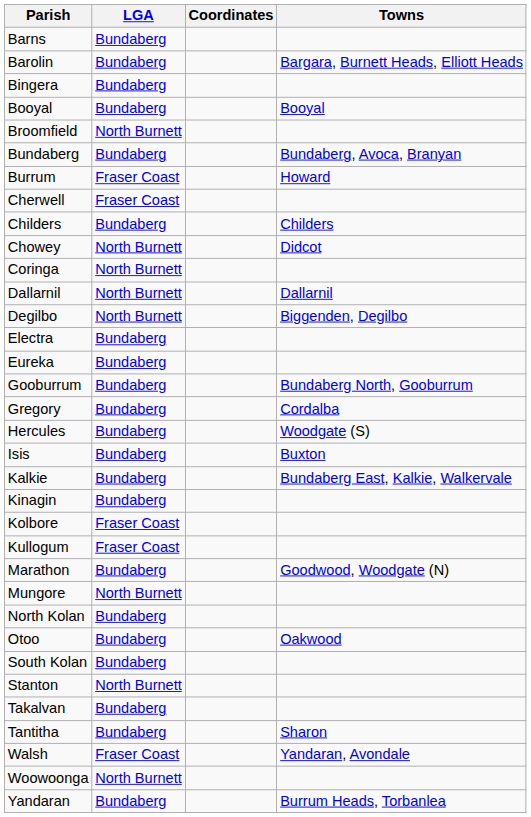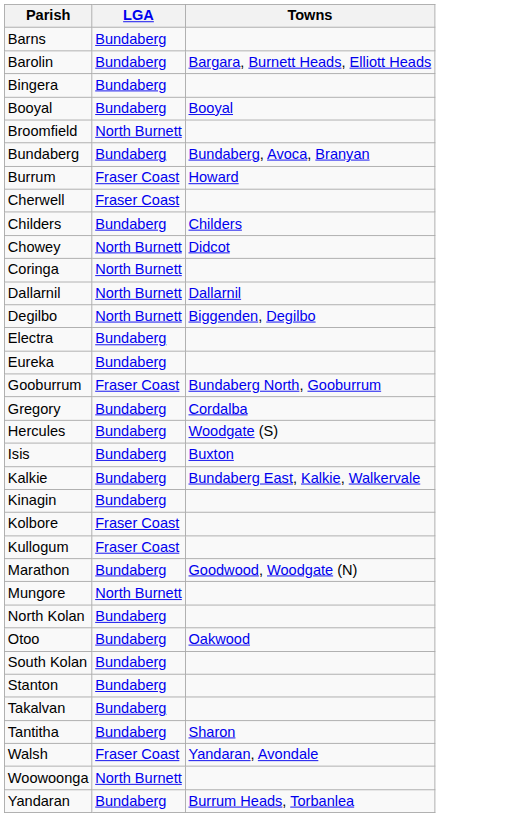 <table class="wikitable sortable">
 <tr>
 <th>Parish</th>
 <th><a href='#'>LGA</a></th>
-<th>Coordinates</th>
 <th>Towns</th>
 </tr>
 <tr>
 <td>Barns</td>
 <td><a href='#'>Bundaberg</a></td>
 <td></td>
-<td></td>
 </tr>
 <tr>
 <td>Barolin</td>
 <td><a href='#'>Bundaberg</a></td>
-<td></td>
 <td><a href='#'>Bargara</a>, <a href='#'>Burnett Heads</a>, <a href='#'>Elliott Heads</a></td>
 </tr>
 <tr>
 <td>Bingera</td>
 <td><a href='#'>Bundaberg</a></td>
 <td></td>
-<td></td>
 </tr>
 <tr>
 <td>Booyal</td>
 <td><a href='#'>Bundaberg</a></td>
-<td></td>
 <td><a href='#'>Booyal</a></td>
 </tr>
 <tr>
 <td>Broomfield</td>
 <td><a href='#'>North Burnett</a></td>
 <td></td>
-<td></td>
 </tr>
 <tr>
 <td>Bundaberg</td>
 <td><a href='#'>Bundaberg</a></td>
-<td></td>
 <td><a href='#'>Bundaberg</a>, <a href='#'>Avoca</a>, <a href='#'>Branyan</a></td>
 </tr>
 <tr>
 <td>Burrum</td>
 <td><a href='#'>Fraser Coast</a></td>
-<td></td>
 <td><a href='#'>Howard</a></td>
 </tr>
 <tr>
 <td>Cherwell</td>
 <td><a href='#'>Fraser Coast</a></td>
 <td></td>
-<td></td>
 </tr>
 <tr>
 <td>Childers</td>
 <td><a href='#'>Bundaberg</a></td>
-<td></td>
 <td><a href='#'>Childers</a></td>
 </tr>
 <tr>
 <td>Chowey</td>
 <td><a href='#'>North Burnett</a></td>
-<td></td>
 <td><a href='#'>Didcot</a></td>
 </tr>
 <tr>
 <td>Coringa</td>
 <td><a href='#'>North Burnett</a></td>
 <td></td>
-<td></td>
 </tr>
 <tr>
 <td>Dallarnil</td>
 <td><a href='#'>North Burnett</a></td>
-<td></td>
 <td><a href='#'>Dallarnil</a></td>
 </tr>
 <tr>
 <td>Degilbo</td>
 <td><a href='#'>North Burnett</a></td>
-<td></td>
 <td><a href='#'>Biggenden</a>, <a href='#'>Degilbo</a></td>
 </tr>
 <tr>
 <td>Electra</td>
 <td><a href='#'>Bundaberg</a></td>
 <td></td>
-<td></td>
 </tr>
 <tr>
 <td>Eureka</td>
 <td><a href='#'>Bundaberg</a></td>
 <td></td>
-<td></td>
 </tr>
 <tr>
 <td>Gooburrum</td>
-<td><a href='#'>Bundaberg</a></td>
-<td></td>
+<td><a href='#'>Fraser Coast</a></td>
 <td><a href='#'>Bundaberg North</a>, <a href='#'>Gooburrum</a></td>
 </tr>
 <tr>
 <td>Gregory</td>
 <td><a href='#'>Bundaberg</a></td>
-<td></td>
 <td><a href='#'>Cordalba</a></td>
 </tr>
 <tr>
 <td>Hercules</td>
 <td><a href='#'>Bundaberg</a></td>
-<td></td>
 <td><a href='#'>Woodgate</a> (S)</td>
 </tr>
 <tr>
 <td>Isis</td>
 <td><a href='#'>Bundaberg</a></td>
-<td></td>
 <td><a href='#'>Buxton</a></td>
 </tr>
 <tr>
 <td>Kalkie</td>
 <td><a href='#'>Bundaberg</a></td>
-<td></td>
 <td><a href='#'>Bundaberg East</a>, <a href='#'>Kalkie</a>, <a href='#'>Walkervale</a></td>
 </tr>
 <tr>
 <td>Kinagin</td>
 <td><a href='#'>Bundaberg</a></td>
 <td></td>
-<td></td>
 </tr>
 <tr>
 <td>Kolbore</td>
 <td><a href='#'>Fraser Coast</a></td>
-<td></td>
 <td></td>
 </tr>
 <tr>
 <td>Kullogum</td>
 <td><a href='#'>Fraser Coast</a></td>
 <td></td>
-<td></td>
 </tr>
 <tr>
 <td>Marathon</td>
 <td><a href='#'>Bundaberg</a></td>
-<td></td>
 <td><a href='#'>Goodwood</a>, <a href='#'>Woodgate</a> (N)</td>
 </tr>
 <tr>
 <td>Mungore</td>
 <td><a href='#'>North Burnett</a></td>
 <td></td>
-<td></td>
 </tr>
 <tr>
 <td>North Kolan</td>
 <td><a href='#'>Bundaberg</a></td>
 <td></td>
-<td></td>
 </tr>
 <tr>
 <td>Otoo</td>
 <td><a href='#'>Bundaberg</a></td>
-<td></td>
 <td><a href='#'>Oakwood</a></td>
 </tr>
 <tr>
 <td>South Kolan</td>
 <td><a href='#'>Bundaberg</a></td>
 <td></td>
-<td></td>
 </tr>
 <tr>
 <td>Stanton</td>
-<td><a href='#'>North Burnett</a></td>
-<td></td>
+<td><a href='#'>Bundaberg</a></td>
 <td></td>
 </tr>
 <tr>
 <td>Takalvan</td>
 <td><a href='#'>Bundaberg</a></td>
 <td></td>
-<td></td>
 </tr>
 <tr>
 <td>Tantitha</td>
 <td><a href='#'>Bundaberg</a></td>
-<td></td>
 <td><a href='#'>Sharon</a></td>
 </tr>
 <tr>
 <td>Walsh</td>
 <td><a href='#'>Fraser Coast</a></td>
-<td></td>
 <td><a href='#'>Yandaran</a>, <a href='#'>Avondale</a></td>
 </tr>
 <tr>
 <td>Woowoonga</td>
 <td><a href='#'>North Burnett</a></td>
 <td></td>
-<td></td>
 </tr>
 <tr>
 <td>Yandaran</td>
 <td><a href='#'>Bundaberg</a></td>
-<td></td>
 <td><a href='#'>Burrum Heads</a>, <a href='#'>Torbanlea</a></td>
 </tr>
 </table>
